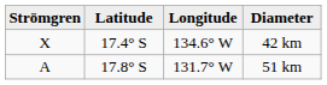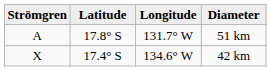 <table class="wikitable">
 <tr>
 <th width="25%" style="background:#eeeeee;">Strömgren</th>
 <th width="25%" style="background:#eeeeee;">Latitude</th>
 <th width="25%" style="background:#eeeeee;">Longitude</th>
 <th width="25%" style="background:#eeeeee;">Diameter</th>
 </tr>
 <tr>
+<td align="center">A</td>
+<td align="center">17.8° S</td>
+<td align="center">131.7° W</td>
+<td align="center">51 km</td>
+</tr>
+<tr>
 <td align="center">X</td>
 <td align="center">17.4° S</td>
 <td align="center">134.6° W</td>
 <td align="center">42 km</td>
 </tr>
-<tr>
-<td align="center">A</td>
-<td align="center">17.8° S</td>
-<td align="center">131.7° W</td>
-<td align="center">51 km</td>
-</tr>
 </table>
